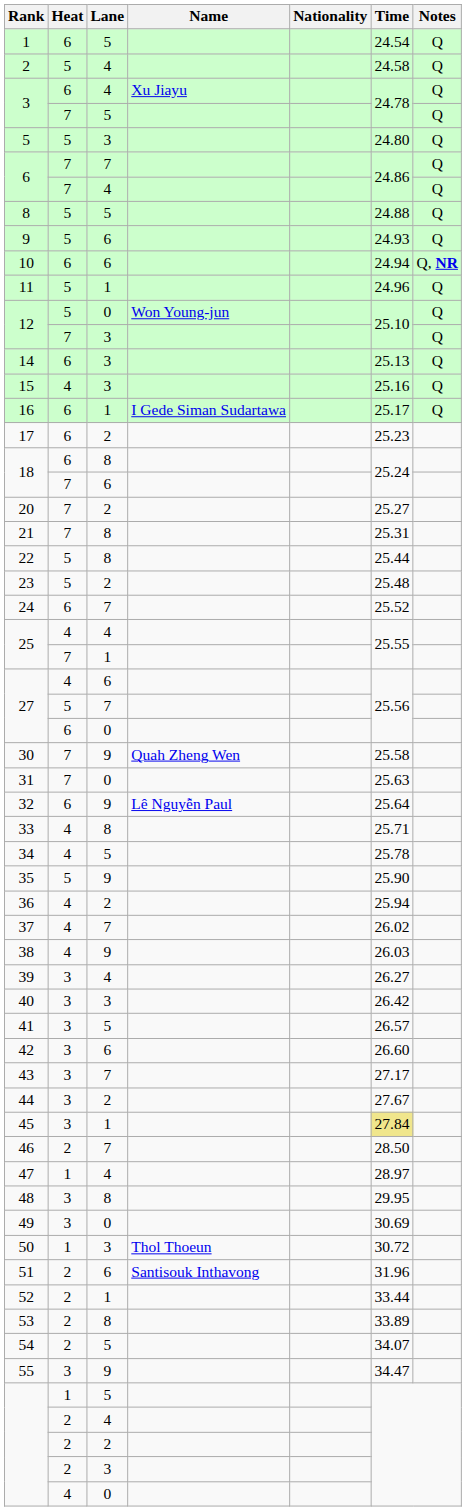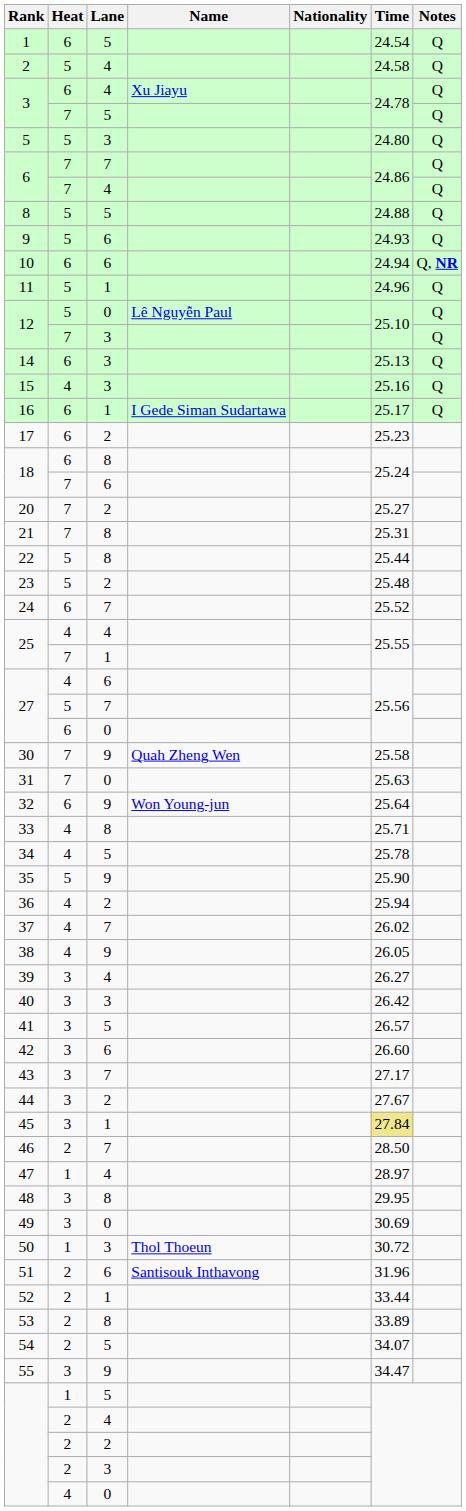 <table class="wikitable sortable" style="text-align:center">
 <tr>
 <th>Rank</th>
 <th>Heat</th>
 <th>Lane</th>
 <th>Name</th>
 <th>Nationality</th>
 <th>Time</th>
 <th>Notes</th>
 </tr>
 <tr bgcolor=ccffcc>
 <td>1</td>
 <td>6</td>
 <td>5</td>
 <td align=left></td>
 <td align=left></td>
 <td>24.54</td>
 <td>Q</td>
 </tr>
 <tr bgcolor=ccffcc>
 <td>2</td>
 <td>5</td>
 <td>4</td>
 <td align=left></td>
 <td align=left></td>
 <td>24.58</td>
 <td>Q</td>
 </tr>
 <tr bgcolor=ccffcc>
 <td rowspan=2>3</td>
 <td>6</td>
 <td>4</td>
 <td align=left><a href='#'>Xu Jiayu</a></td>
 <td align=left></td>
 <td rowspan=2>24.78</td>
 <td>Q</td>
 </tr>
 <tr bgcolor=ccffcc>
 <td>7</td>
 <td>5</td>
 <td align=left></td>
 <td align=left></td>
 <td>Q</td>
 </tr>
 <tr bgcolor=ccffcc>
 <td>5</td>
 <td>5</td>
 <td>3</td>
 <td align=left></td>
 <td align=left></td>
 <td>24.80</td>
 <td>Q</td>
 </tr>
 <tr bgcolor=ccffcc>
 <td rowspan=2>6</td>
 <td>7</td>
 <td>7</td>
 <td align=left></td>
 <td align=left></td>
 <td rowspan=2>24.86</td>
 <td>Q</td>
 </tr>
 <tr bgcolor=ccffcc>
 <td>7</td>
 <td>4</td>
 <td align=left></td>
 <td align=left></td>
 <td>Q</td>
 </tr>
 <tr bgcolor=ccffcc>
 <td>8</td>
 <td>5</td>
 <td>5</td>
 <td align=left></td>
 <td align=left></td>
 <td>24.88</td>
 <td>Q</td>
 </tr>
 <tr bgcolor=ccffcc>
 <td>9</td>
 <td>5</td>
 <td>6</td>
 <td align=left></td>
 <td align=left></td>
 <td>24.93</td>
 <td>Q</td>
 </tr>
 <tr bgcolor=ccffcc>
 <td>10</td>
 <td>6</td>
 <td>6</td>
 <td align=left></td>
 <td align=left></td>
 <td>24.94</td>
 <td>Q, <strong><a href='#'>NR</a></strong></td>
 </tr>
 <tr bgcolor=ccffcc>
 <td>11</td>
 <td>5</td>
 <td>1</td>
 <td align=left></td>
 <td align=left></td>
 <td>24.96</td>
 <td>Q</td>
 </tr>
 <tr bgcolor=ccffcc>
 <td rowspan=2>12</td>
 <td>5</td>
 <td>0</td>
-<td align=left><a href='#'>Won Young-jun</a></td>
+<td align=left><a href='#'>Lê Nguyễn Paul</a></td>
 <td align=left></td>
 <td rowspan=2>25.10</td>
 <td>Q</td>
 </tr>
 <tr bgcolor=ccffcc>
 <td>7</td>
 <td>3</td>
 <td align=left></td>
 <td align=left></td>
 <td>Q</td>
 </tr>
 <tr bgcolor=ccffcc>
 <td>14</td>
 <td>6</td>
 <td>3</td>
 <td align=left></td>
 <td align=left></td>
 <td>25.13</td>
 <td>Q</td>
 </tr>
 <tr bgcolor=ccffcc>
 <td>15</td>
 <td>4</td>
 <td>3</td>
 <td align=left></td>
 <td align=left></td>
 <td>25.16</td>
 <td>Q</td>
 </tr>
 <tr bgcolor=ccffcc>
 <td>16</td>
 <td>6</td>
 <td>1</td>
 <td align=left><a href='#'>I Gede Siman Sudartawa</a></td>
 <td align=left></td>
 <td>25.17</td>
 <td>Q</td>
 </tr>
 <tr>
 <td>17</td>
 <td>6</td>
 <td>2</td>
 <td align=left></td>
 <td align=left></td>
 <td>25.23</td>
 <td></td>
 </tr>
 <tr>
 <td rowspan=2>18</td>
 <td>6</td>
 <td>8</td>
 <td align=left></td>
 <td align=left></td>
 <td rowspan=2>25.24</td>
 <td></td>
 </tr>
 <tr>
 <td>7</td>
 <td>6</td>
 <td align=left></td>
 <td align=left></td>
 <td></td>
 </tr>
 <tr>
 <td>20</td>
 <td>7</td>
 <td>2</td>
 <td align=left></td>
 <td align=left></td>
 <td>25.27</td>
 <td></td>
 </tr>
 <tr>
 <td>21</td>
 <td>7</td>
 <td>8</td>
 <td align=left></td>
 <td align=left></td>
 <td>25.31</td>
 <td></td>
 </tr>
 <tr>
 <td>22</td>
 <td>5</td>
 <td>8</td>
 <td align=left></td>
 <td align=left></td>
 <td>25.44</td>
 <td></td>
 </tr>
 <tr>
 <td>23</td>
 <td>5</td>
 <td>2</td>
 <td align=left></td>
 <td align=left></td>
 <td>25.48</td>
 <td></td>
 </tr>
 <tr>
 <td>24</td>
 <td>6</td>
 <td>7</td>
 <td align=left></td>
 <td align=left></td>
 <td>25.52</td>
 <td></td>
 </tr>
 <tr>
 <td rowspan=2>25</td>
 <td>4</td>
 <td>4</td>
 <td align=left></td>
 <td align=left></td>
 <td rowspan=2>25.55</td>
 <td></td>
 </tr>
 <tr>
 <td>7</td>
 <td>1</td>
 <td align=left></td>
 <td align=left></td>
 <td></td>
 </tr>
 <tr>
 <td rowspan=3>27</td>
 <td>4</td>
 <td>6</td>
 <td align=left></td>
 <td align=left></td>
 <td rowspan=3>25.56</td>
 <td></td>
 </tr>
 <tr>
 <td>5</td>
 <td>7</td>
 <td align=left></td>
 <td align=left></td>
 <td></td>
 </tr>
 <tr>
 <td>6</td>
 <td>0</td>
 <td align=left></td>
 <td align=left></td>
 <td></td>
 </tr>
 <tr>
 <td>30</td>
 <td>7</td>
 <td>9</td>
 <td align=left><a href='#'>Quah Zheng Wen</a></td>
 <td align=left></td>
 <td>25.58</td>
 <td></td>
 </tr>
 <tr>
 <td>31</td>
 <td>7</td>
 <td>0</td>
 <td align=left></td>
 <td align=left></td>
 <td>25.63</td>
 <td></td>
 </tr>
 <tr>
 <td>32</td>
 <td>6</td>
 <td>9</td>
-<td align=left><a href='#'>Lê Nguyễn Paul</a></td>
+<td align=left><a href='#'>Won Young-jun</a></td>
 <td align=left></td>
 <td>25.64</td>
 <td></td>
 </tr>
 <tr>
 <td>33</td>
 <td>4</td>
 <td>8</td>
 <td align=left></td>
 <td align=left></td>
 <td>25.71</td>
 <td></td>
 </tr>
 <tr>
 <td>34</td>
 <td>4</td>
 <td>5</td>
 <td align=left></td>
 <td align=left></td>
 <td>25.78</td>
 <td></td>
 </tr>
 <tr>
 <td>35</td>
 <td>5</td>
 <td>9</td>
 <td align=left></td>
 <td align=left></td>
 <td>25.90</td>
 <td></td>
 </tr>
 <tr>
 <td>36</td>
 <td>4</td>
 <td>2</td>
 <td align=left></td>
 <td align=left></td>
 <td>25.94</td>
 <td></td>
 </tr>
 <tr>
 <td>37</td>
 <td>4</td>
 <td>7</td>
 <td align=left></td>
 <td align=left></td>
 <td>26.02</td>
 <td></td>
 </tr>
 <tr>
 <td>38</td>
 <td>4</td>
 <td>9</td>
 <td align=left></td>
 <td align=left></td>
-<td>26.03</td>
+<td>26.05</td>
 <td></td>
 </tr>
 <tr>
 <td>39</td>
 <td>3</td>
 <td>4</td>
 <td align=left></td>
 <td align=left></td>
 <td>26.27</td>
 <td></td>
 </tr>
 <tr>
 <td>40</td>
 <td>3</td>
 <td>3</td>
 <td align=left></td>
 <td align=left></td>
 <td>26.42</td>
 <td></td>
 </tr>
 <tr>
 <td>41</td>
 <td>3</td>
 <td>5</td>
 <td align=left></td>
 <td align=left></td>
 <td>26.57</td>
 <td></td>
 </tr>
 <tr>
 <td>42</td>
 <td>3</td>
 <td>6</td>
 <td align=left></td>
 <td align=left></td>
 <td>26.60</td>
 <td></td>
 </tr>
 <tr>
 <td>43</td>
 <td>3</td>
 <td>7</td>
 <td align=left></td>
 <td align=left></td>
 <td>27.17</td>
 <td></td>
 </tr>
 <tr>
 <td>44</td>
 <td>3</td>
 <td>2</td>
 <td align=left></td>
 <td align=left></td>
 <td>27.67</td>
 <td></td>
 </tr>
 <tr>
 <td>45</td>
 <td>3</td>
 <td>1</td>
 <td align=left></td>
 <td align=left></td>
 <td style="background: khaki;">27.84</td>
 <td></td>
 </tr>
 <tr>
 <td>46</td>
 <td>2</td>
 <td>7</td>
 <td align=left></td>
 <td align=left></td>
 <td>28.50</td>
 <td></td>
 </tr>
 <tr>
 <td>47</td>
 <td>1</td>
 <td>4</td>
 <td align=left></td>
 <td align=left></td>
 <td>28.97</td>
 <td></td>
 </tr>
 <tr>
 <td>48</td>
 <td>3</td>
 <td>8</td>
 <td align=left></td>
 <td align=left></td>
 <td>29.95</td>
 <td></td>
 </tr>
 <tr>
 <td>49</td>
 <td>3</td>
 <td>0</td>
 <td align=left></td>
 <td align=left></td>
 <td>30.69</td>
 <td></td>
 </tr>
 <tr>
 <td>50</td>
 <td>1</td>
 <td>3</td>
 <td align=left><a href='#'>Thol Thoeun</a></td>
 <td align=left></td>
 <td>30.72</td>
 <td></td>
 </tr>
 <tr>
 <td>51</td>
 <td>2</td>
 <td>6</td>
 <td align=left><a href='#'>Santisouk Inthavong</a></td>
 <td align=left></td>
 <td>31.96</td>
 <td></td>
 </tr>
 <tr>
 <td>52</td>
 <td>2</td>
 <td>1</td>
 <td align=left></td>
 <td align=left></td>
 <td>33.44</td>
 <td></td>
 </tr>
 <tr>
 <td>53</td>
 <td>2</td>
 <td>8</td>
 <td align=left></td>
 <td align=left></td>
 <td>33.89</td>
 <td></td>
 </tr>
 <tr>
 <td>54</td>
 <td>2</td>
 <td>5</td>
 <td align=left></td>
 <td align=left></td>
 <td>34.07</td>
 <td></td>
 </tr>
 <tr>
 <td>55</td>
 <td>3</td>
 <td>9</td>
 <td align=left></td>
 <td align=left></td>
 <td>34.47</td>
 <td></td>
 </tr>
 <tr>
 <td rowspan=5></td>
 <td>1</td>
 <td>5</td>
 <td align=left></td>
 <td align=left></td>
 <td rowspan=5 colspan=2></td>
 </tr>
 <tr>
 <td>2</td>
 <td>4</td>
 <td align=left></td>
 <td align=left></td>
 </tr>
 <tr>
 <td>2</td>
 <td>2</td>
 <td align=left></td>
 <td align=left></td>
 </tr>
 <tr>
 <td>2</td>
 <td>3</td>
 <td align=left></td>
 <td align=left></td>
 </tr>
 <tr>
 <td>4</td>
 <td>0</td>
 <td align=left></td>
 <td align=left></td>
 </tr>
 </table>
